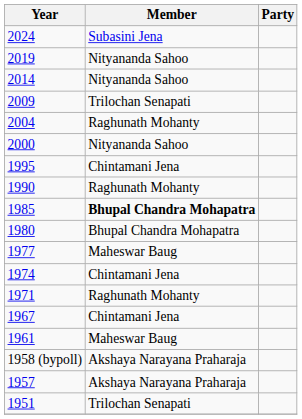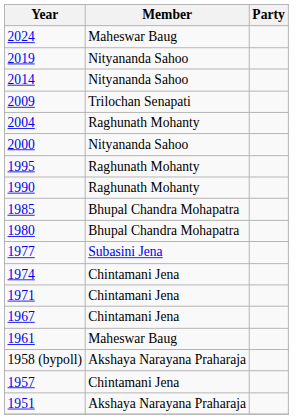 <table class="wikitable sortable">
 <tr>
 <th>Year</th>
 <th>Member</th>
 <th colspan=2>Party</th>
 </tr>
 <tr>
 <td><a href='#'>2024</a></td>
-<td><a href='#'>Subasini Jena</a></td>
+<td>Maheswar Baug</td>
 <td></td>
 </tr>
 <tr>
 <td><a href='#'>2019</a></td>
 <td>Nityananda Sahoo</td>
 <td></td>
 </tr>
 <tr>
 <td><a href='#'>2014</a></td>
 <td>Nityananda Sahoo</td>
 <td></td>
 </tr>
 <tr>
 <td><a href='#'>2009</a></td>
 <td>Trilochan Senapati</td>
 <td></td>
 </tr>
 <tr>
 <td><a href='#'>2004</a></td>
 <td>Raghunath Mohanty</td>
 <td></td>
 </tr>
 <tr>
 <td><a href='#'>2000</a></td>
 <td>Nityananda Sahoo</td>
 <td></td>
 </tr>
 <tr>
 <td><a href='#'>1995</a></td>
-<td>Chintamani Jena</td>
+<td>Raghunath Mohanty</td>
 <td></td>
 </tr>
 <tr>
 <td><a href='#'>1990</a></td>
 <td>Raghunath Mohanty</td>
 <td></td>
 </tr>
 <tr>
 <td><a href='#'>1985</a></td>
-<td><strong>Bhupal Chandra Mohapatra</strong></td>
+<td>Bhupal Chandra Mohapatra</td>
 <td></td>
 </tr>
 <tr>
 <td><a href='#'>1980</a></td>
 <td>Bhupal Chandra Mohapatra</td>
 <td></td>
 </tr>
 <tr>
 <td><a href='#'>1977</a></td>
-<td>Maheswar Baug</td>
+<td><a href='#'>Subasini Jena</a></td>
 <td></td>
 </tr>
 <tr>
 <td><a href='#'>1974</a></td>
 <td>Chintamani Jena</td>
 <td></td>
 </tr>
 <tr>
 <td><a href='#'>1971</a></td>
-<td>Raghunath Mohanty</td>
+<td>Chintamani Jena</td>
 <td></td>
 </tr>
 <tr>
 <td><a href='#'>1967</a></td>
 <td>Chintamani Jena</td>
 <td></td>
 </tr>
 <tr>
 <td><a href='#'>1961</a></td>
 <td>Maheswar Baug</td>
 <td></td>
 </tr>
 <tr>
 <td>1958 (bypoll)</td>
 <td>Akshaya Narayana Praharaja</td>
 <td></td>
 </tr>
 <tr>
 <td><a href='#'>1957</a></td>
-<td>Akshaya Narayana Praharaja</td>
+<td>Chintamani Jena</td>
 <td></td>
 </tr>
 <tr>
 <td><a href='#'>1951</a></td>
-<td>Trilochan Senapati</td>
+<td>Akshaya Narayana Praharaja</td>
 <td></td>
 </tr>
 <tr>
 </tr>
 </table>
